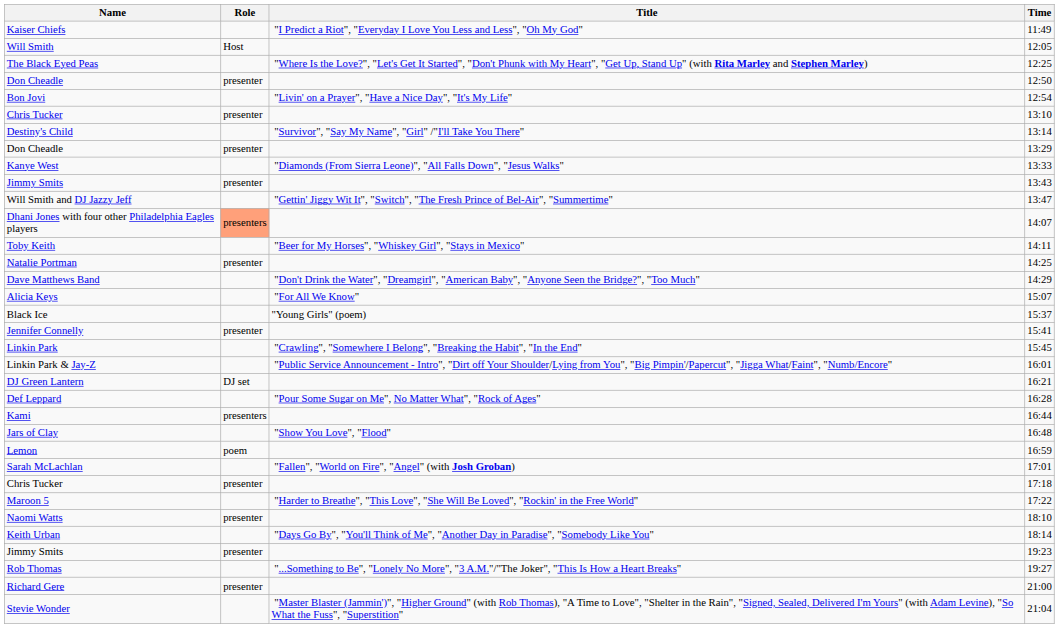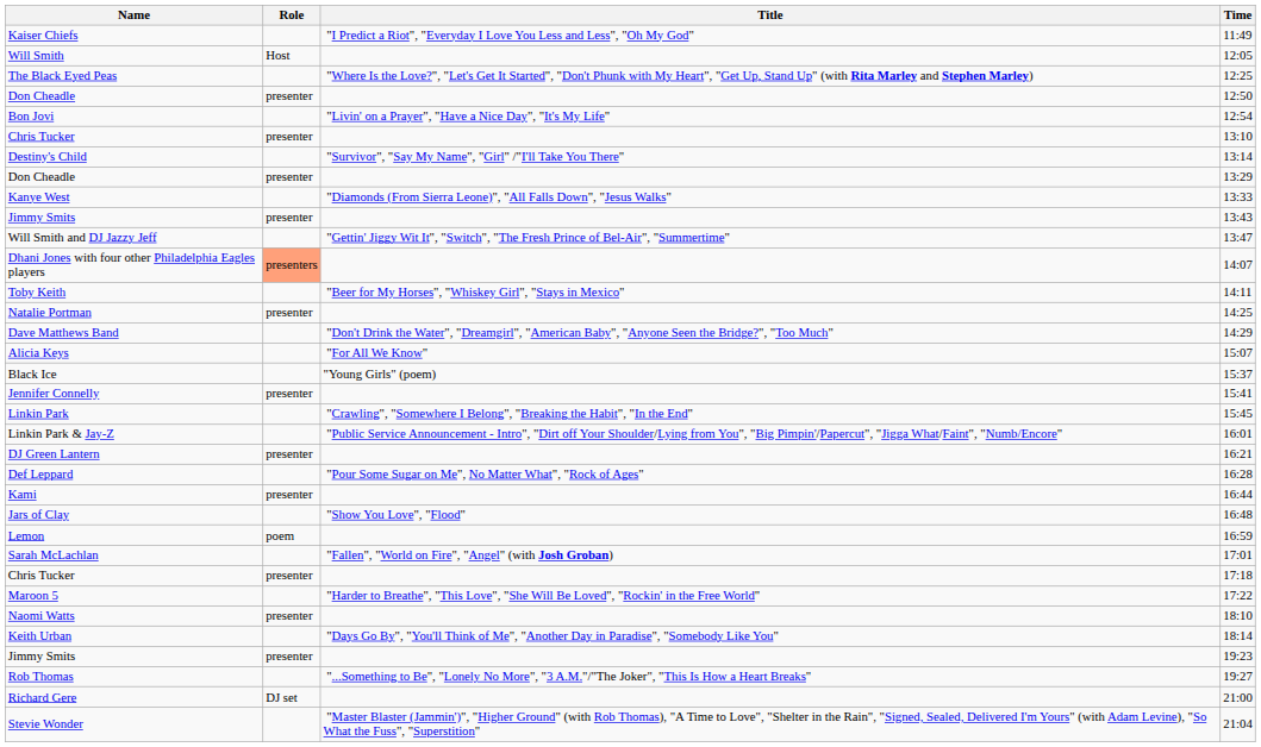 <table class="wikitable sortable">
 <tr>
 <th>Name</th>
 <th>Role</th>
 <th>Title</th>
 <th>Time</th>
 </tr>
 <tr>
 <td><a href='#'>Kaiser Chiefs</a></td>
 <td></td>
 <td> "<a href='#'>I Predict a Riot</a>", "<a href='#'>Everyday I Love You Less and Less</a>", "<a href='#'>Oh My God</a>"</td>
 <td>11:49</td>
 </tr>
 <tr>
 <td><a href='#'>Will Smith</a></td>
 <td>Host</td>
 <td></td>
 <td>12:05</td>
 </tr>
 <tr>
 <td><a href='#'>The Black Eyed Peas</a></td>
 <td></td>
 <td> "<a href='#'>Where Is the Love?</a>", "<a href='#'>Let's Get It Started</a>", "<a href='#'>Don't Phunk with My Heart</a>", "<a href='#'>Get Up, Stand Up</a>" (with <strong><a href='#'>Rita Marley</a></strong> and <strong><a href='#'>Stephen Marley</a></strong>)</td>
 <td>12:25</td>
 </tr>
 <tr>
 <td><a href='#'>Don Cheadle</a></td>
 <td>presenter</td>
 <td> </td>
 <td>12:50</td>
 </tr>
 <tr>
 <td><a href='#'>Bon Jovi</a></td>
 <td></td>
 <td> "<a href='#'>Livin' on a Prayer</a>", "<a href='#'>Have a Nice Day</a>", "<a href='#'>It's My Life</a>"</td>
 <td>12:54</td>
 </tr>
 <tr>
 <td><a href='#'>Chris Tucker</a></td>
 <td>presenter</td>
 <td> </td>
 <td>13:10</td>
 </tr>
 <tr>
 <td><a href='#'>Destiny's Child</a></td>
 <td></td>
 <td> "<a href='#'>Survivor</a>", "<a href='#'>Say My Name</a>", "<a href='#'>Girl</a>" /"<a href='#'>I'll Take You There</a>"</td>
 <td>13:14</td>
 </tr>
 <tr>
 <td>Don Cheadle</td>
 <td>presenter</td>
 <td></td>
 <td>13:29</td>
 </tr>
 <tr>
 <td><a href='#'>Kanye West</a></td>
 <td></td>
 <td> "<a href='#'>Diamonds (From Sierra Leone)</a>", "<a href='#'>All Falls Down</a>", "<a href='#'>Jesus Walks</a>"</td>
 <td>13:33</td>
 </tr>
 <tr>
 <td><a href='#'>Jimmy Smits</a></td>
 <td>presenter</td>
 <td> </td>
 <td>13:43</td>
 </tr>
 <tr>
 <td>Will Smith and <a href='#'>DJ Jazzy Jeff</a></td>
 <td></td>
 <td> "<a href='#'>Gettin' Jiggy Wit It</a>", "<a href='#'>Switch</a>", "<a href='#'>The Fresh Prince of Bel-Air</a>", "<a href='#'>Summertime</a>"</td>
 <td>13:47</td>
 </tr>
 <tr>
 <td><a href='#'>Dhani Jones</a> with four other <a href='#'>Philadelphia Eagles</a> players</td>
 <td style="background: lightsalmon;">presenters</td>
 <td></td>
 <td>14:07</td>
 </tr>
 <tr>
 <td><a href='#'>Toby Keith</a></td>
 <td></td>
 <td> "<a href='#'>Beer for My Horses</a>", "<a href='#'>Whiskey Girl</a>", "<a href='#'>Stays in Mexico</a>"</td>
 <td>14:11</td>
 </tr>
 <tr>
 <td><a href='#'>Natalie Portman</a></td>
 <td>presenter</td>
 <td> </td>
 <td>14:25</td>
 </tr>
 <tr>
 <td><a href='#'>Dave Matthews Band</a></td>
 <td></td>
 <td> "<a href='#'>Don't Drink the Water</a>", "<a href='#'>Dreamgirl</a>", "<a href='#'>American Baby</a>", "<a href='#'>Anyone Seen the Bridge?</a>", "<a href='#'>Too Much</a>"</td>
 <td>14:29</td>
 </tr>
 <tr>
 <td><a href='#'>Alicia Keys</a></td>
 <td></td>
 <td> "<a href='#'>For All We Know</a>"</td>
 <td>15:07</td>
 </tr>
 <tr>
 <td>Black Ice</td>
 <td></td>
 <td>"Young Girls" (poem)</td>
 <td>15:37</td>
 </tr>
 <tr>
 <td><a href='#'>Jennifer Connelly</a></td>
 <td>presenter</td>
 <td> </td>
 <td>15:41</td>
 </tr>
 <tr>
 <td><a href='#'>Linkin Park</a></td>
 <td></td>
 <td> "<a href='#'>Crawling</a>", "<a href='#'>Somewhere I Belong</a>", "<a href='#'>Breaking the Habit</a>", "<a href='#'>In the End</a>"</td>
 <td>15:45</td>
 </tr>
 <tr>
 <td>Linkin Park & <a href='#'>Jay-Z</a></td>
 <td></td>
 <td> "<a href='#'>Public Service Announcement - Intro</a>", "<a href='#'>Dirt off Your Shoulder</a>/<a href='#'>Lying from You</a>", "<a href='#'>Big Pimpin'</a>/<a href='#'>Papercut</a>", "<a href='#'>Jigga What</a>/<a href='#'>Faint</a>",  "<a href='#'>Numb/Encore</a>"</td>
 <td>16:01</td>
 </tr>
 <tr>
 <td><a href='#'>DJ Green Lantern</a></td>
-<td>DJ set</td>
+<td>presenter</td>
 <td></td>
 <td>16:21</td>
 </tr>
 <tr>
 <td><a href='#'>Def Leppard</a></td>
 <td></td>
 <td> "<a href='#'>Pour Some Sugar on Me</a>", <a href='#'>No Matter What</a>", "<a href='#'>Rock of Ages</a>"</td>
 <td>16:28</td>
 </tr>
 <tr>
 <td><a href='#'>Kami</a></td>
-<td>presenters</td>
+<td>presenter</td>
 <td> </td>
 <td>16:44</td>
 </tr>
 <tr>
 <td><a href='#'>Jars of Clay</a></td>
 <td></td>
 <td> "<a href='#'>Show You Love</a>", "<a href='#'>Flood</a>"</td>
 <td>16:48</td>
 </tr>
 <tr>
 <td><a href='#'>Lemon</a></td>
 <td>poem</td>
 <td> </td>
 <td>16:59</td>
 </tr>
 <tr>
 <td><a href='#'>Sarah McLachlan</a></td>
 <td></td>
 <td> "<a href='#'>Fallen</a>", "<a href='#'>World on Fire</a>", "<a href='#'>Angel</a>" (with <strong><a href='#'>Josh Groban</a></strong>)</td>
 <td>17:01</td>
 </tr>
 <tr>
 <td>Chris Tucker</td>
 <td>presenter</td>
 <td> </td>
 <td>17:18</td>
 </tr>
 <tr>
 <td><a href='#'>Maroon 5</a></td>
 <td></td>
 <td> "<a href='#'>Harder to Breathe</a>", "<a href='#'>This Love</a>", "<a href='#'>She Will Be Loved</a>", "<a href='#'>Rockin' in the Free World</a>"</td>
 <td>17:22</td>
 </tr>
 <tr>
 <td><a href='#'>Naomi Watts</a></td>
 <td>presenter</td>
 <td> </td>
 <td>18:10</td>
 </tr>
 <tr>
 <td><a href='#'>Keith Urban</a></td>
 <td></td>
 <td> "<a href='#'>Days Go By</a>", "<a href='#'>You'll Think of Me</a>", "<a href='#'>Another Day in Paradise</a>", "<a href='#'>Somebody Like You</a>"</td>
 <td>18:14</td>
 </tr>
 <tr>
 <td>Jimmy Smits</td>
 <td>presenter</td>
 <td></td>
 <td>19:23</td>
 </tr>
 <tr>
 <td><a href='#'>Rob Thomas</a></td>
 <td></td>
 <td> "<a href='#'>...Something to Be</a>", "<a href='#'>Lonely No More</a>", "<a href='#'>3 A.M.</a>"/"The Joker", "<a href='#'>This Is How a Heart Breaks</a>"</td>
 <td>19:27</td>
 </tr>
 <tr>
 <td><a href='#'>Richard Gere</a></td>
-<td>presenter</td>
+<td>DJ set</td>
 <td> </td>
 <td>21:00</td>
 </tr>
 <tr>
 <td><a href='#'>Stevie Wonder</a></td>
 <td></td>
 <td> "<a href='#'>Master Blaster (Jammin')</a>", "<a href='#'>Higher Ground</a>" (with <a href='#'>Rob Thomas</a>), "A Time to Love", "Shelter in the Rain", "<a href='#'>Signed, Sealed, Delivered I'm Yours</a>" (with <a href='#'>Adam Levine</a>), "<a href='#'>So What the Fuss</a>", "<a href='#'>Superstition</a>"</td>
 <td>21:04</td>
 </tr>
 </table>
